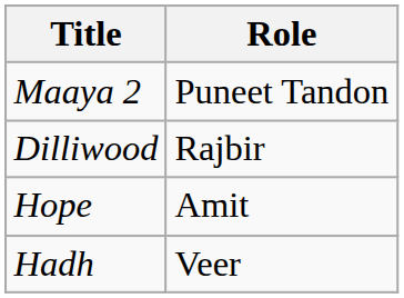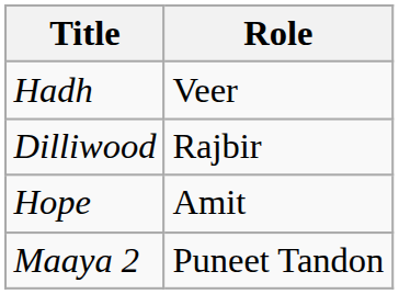 <table class="wikitable">
 <tr>
 <th>Title</th>
 <th>Role</th>
 </tr>
 <tr>
-<td><em>Maaya 2</em></td>
-<td>Puneet Tandon</td>
+<td><em>Hadh</em></td>
+<td>Veer</td>
 </tr>
 <tr>
 <td><em>Dilliwood</em></td>
 <td>Rajbir</td>
 </tr>
 <tr>
 <td><em>Hope</em></td>
 <td>Amit</td>
 </tr>
 <tr>
-<td><em>Hadh</em></td>
-<td>Veer</td>
+<td><em>Maaya 2</em></td>
+<td>Puneet Tandon</td>
 </tr>
 </table>
